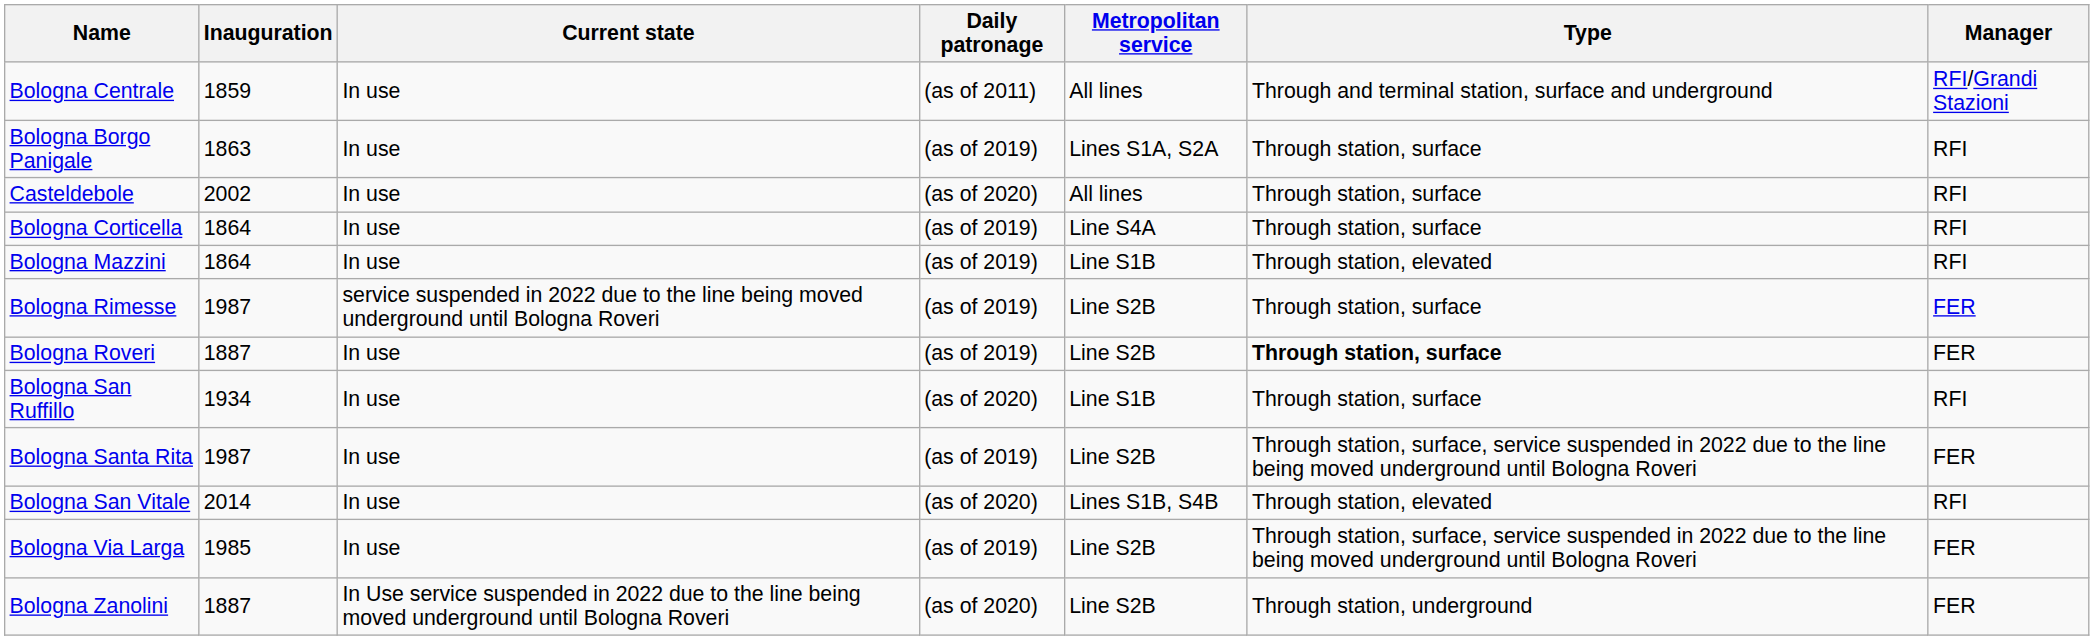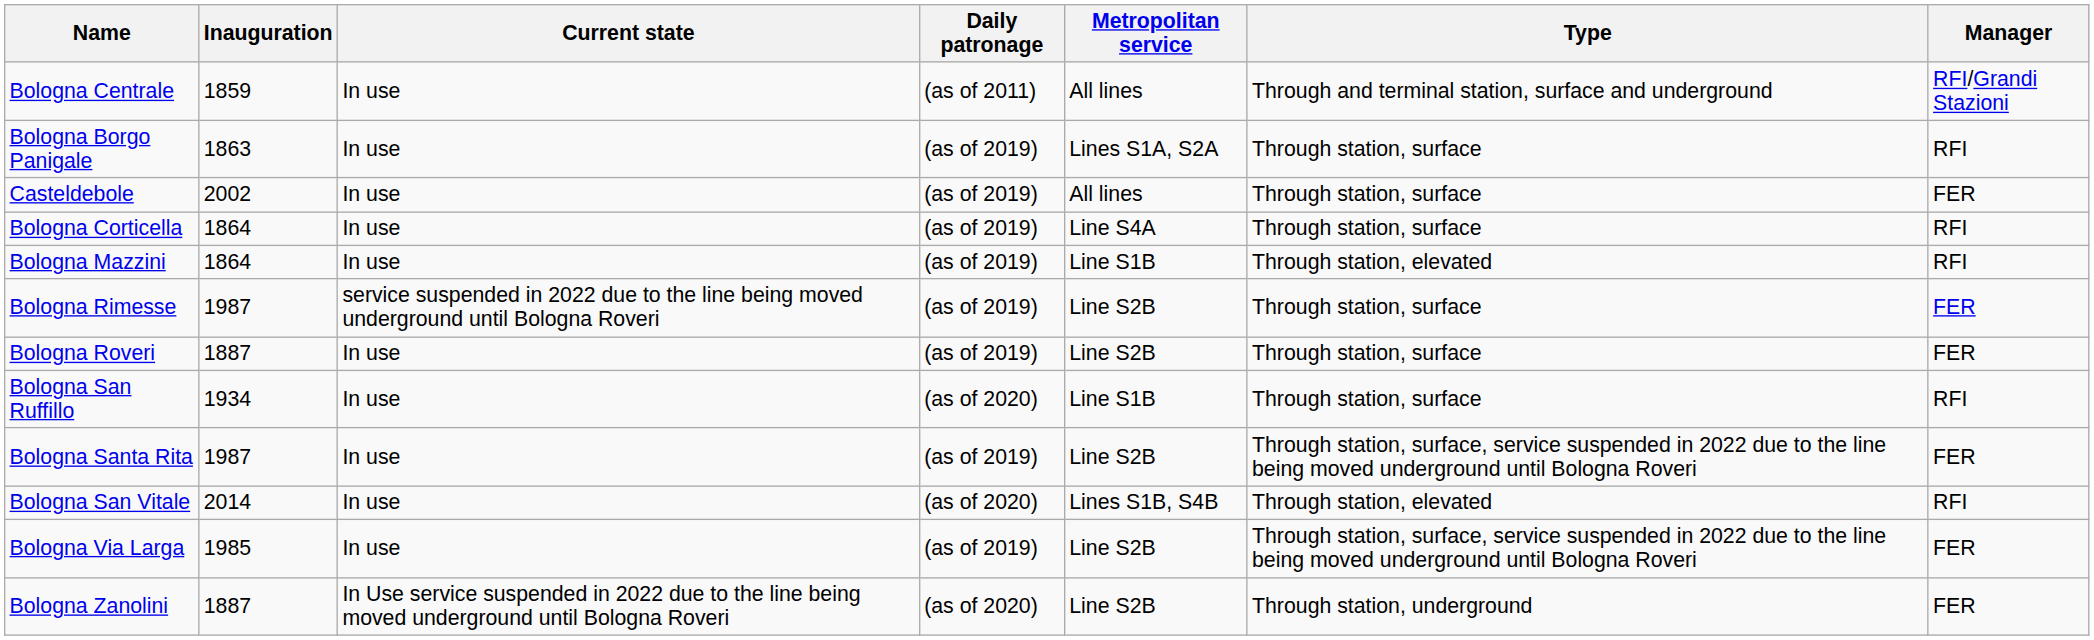 <table class="wikitable sortable">
 <tr>
 <th>Name</th>
 <th>Inauguration</th>
 <th>Current state</th>
 <th>Daily patronage</th>
 <th><a href='#'>Metropolitan service</a></th>
 <th>Type</th>
 <th>Manager</th>
 </tr>
 <tr>
 <td><a href='#'>Bologna Centrale</a></td>
 <td>1859</td>
 <td>In use</td>
 <td> (as of 2011)</td>
 <td>All lines</td>
 <td>Through and terminal station, surface and underground</td>
 <td><a href='#'>RFI</a>/<a href='#'>Grandi Stazioni</a></td>
 </tr>
 <tr>
 <td><a href='#'>Bologna Borgo Panigale</a></td>
 <td>1863</td>
 <td>In use</td>
 <td> (as of 2019)</td>
 <td>Lines S1A, S2A</td>
 <td>Through station, surface</td>
 <td>RFI</td>
 </tr>
 <tr>
 <td><a href='#'>Casteldebole</a></td>
 <td>2002</td>
 <td>In use</td>
-<td> (as of 2020)</td>
+<td> (as of 2019)</td>
 <td>All lines</td>
 <td>Through station, surface</td>
-<td>RFI</td>
+<td>FER</td>
 </tr>
 <tr>
 <td><a href='#'>Bologna Corticella</a></td>
 <td>1864</td>
 <td>In use</td>
 <td> (as of 2019)</td>
 <td>Line S4A</td>
 <td>Through station, surface</td>
 <td>RFI</td>
 </tr>
 <tr>
 <td><a href='#'>Bologna Mazzini</a></td>
 <td>1864</td>
 <td>In use</td>
 <td> (as of 2019)</td>
 <td>Line S1B</td>
 <td>Through station, elevated</td>
 <td>RFI</td>
 </tr>
 <tr>
 <td><a href='#'>Bologna Rimesse</a></td>
 <td>1987</td>
 <td>service suspended in 2022 due to the line being moved underground until Bologna Roveri</td>
 <td> (as of 2019)</td>
 <td>Line S2B</td>
 <td>Through station, surface</td>
 <td><a href='#'>FER</a></td>
 </tr>
 <tr>
 <td><a href='#'>Bologna Roveri</a></td>
 <td>1887</td>
 <td>In use</td>
 <td> (as of 2019)</td>
 <td>Line S2B</td>
-<td><strong>Through station, surface</strong></td>
+<td>Through station, surface</td>
 <td>FER</td>
 </tr>
 <tr>
 <td><a href='#'>Bologna San Ruffillo</a></td>
 <td>1934</td>
 <td>In use</td>
 <td> (as of 2020)</td>
 <td>Line S1B</td>
 <td>Through station, surface</td>
 <td>RFI</td>
 </tr>
 <tr>
 <td><a href='#'>Bologna Santa Rita</a></td>
 <td>1987</td>
 <td>In use</td>
 <td> (as of 2019)</td>
 <td>Line S2B</td>
 <td>Through station, surface, service suspended in 2022 due to the line being moved underground until Bologna Roveri</td>
 <td>FER</td>
 </tr>
 <tr>
 <td><a href='#'>Bologna San Vitale</a></td>
 <td>2014</td>
 <td>In use</td>
 <td> (as of 2020)</td>
 <td>Lines S1B, S4B</td>
 <td>Through station, elevated</td>
 <td>RFI</td>
 </tr>
 <tr>
 <td><a href='#'>Bologna Via Larga</a></td>
 <td>1985</td>
 <td>In use</td>
 <td> (as of 2019)</td>
 <td>Line S2B</td>
 <td>Through station, surface, service suspended in 2022 due to the line being moved underground until Bologna Roveri</td>
 <td>FER</td>
 </tr>
 <tr>
 <td><a href='#'>Bologna Zanolini</a></td>
 <td>1887</td>
 <td>In Use service suspended in 2022 due to the line being moved underground until Bologna Roveri</td>
 <td> (as of 2020)</td>
 <td>Line S2B</td>
 <td>Through station, underground</td>
 <td>FER</td>
 </tr>
 </table>
